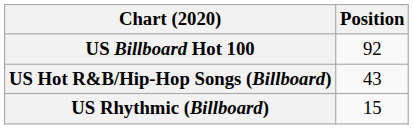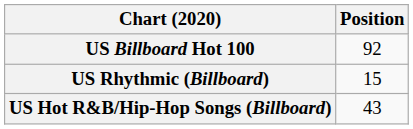 <table class="wikitable sortable plainrowheaders" style="text-align:center">
 <tr>
 <th scope="col">Chart (2020)</th>
 <th scope="col">Position</th>
 </tr>
 <tr>
 <th scope="row">US <em>Billboard</em> Hot 100</th>
 <td>92</td>
 </tr>
 <tr>
+<th scope="row">US Rhythmic (<em>Billboard</em>)</th>
+<td>15</td>
+</tr>
+<tr>
 <th scope="row">US Hot R&B/Hip-Hop Songs (<em>Billboard</em>)</th>
 <td>43</td>
 </tr>
-<tr>
-<th scope="row">US Rhythmic (<em>Billboard</em>)</th>
-<td>15</td>
-</tr>
 </table>
